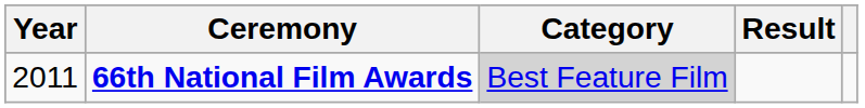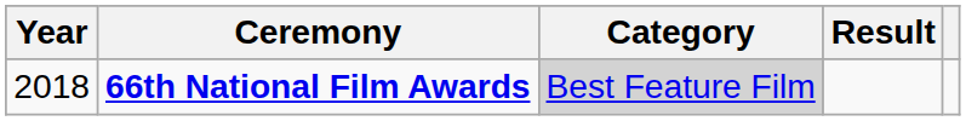 <table class="wikitable">
 <tr>
 <th>Year</th>
 <th>Ceremony</th>
 <th>Category</th>
 <th>Result</th>
 <th></th>
 </tr>
 <tr>
-<td>2011</td>
+<td>2018</td>
 <td><strong><a href='#'>66th National Film Awards</a></strong></td>
 <td style="background: lightgrey;"><a href='#'>Best Feature Film</a></td>
 <td></td>
 <td></td>
 </tr>
 </table>
